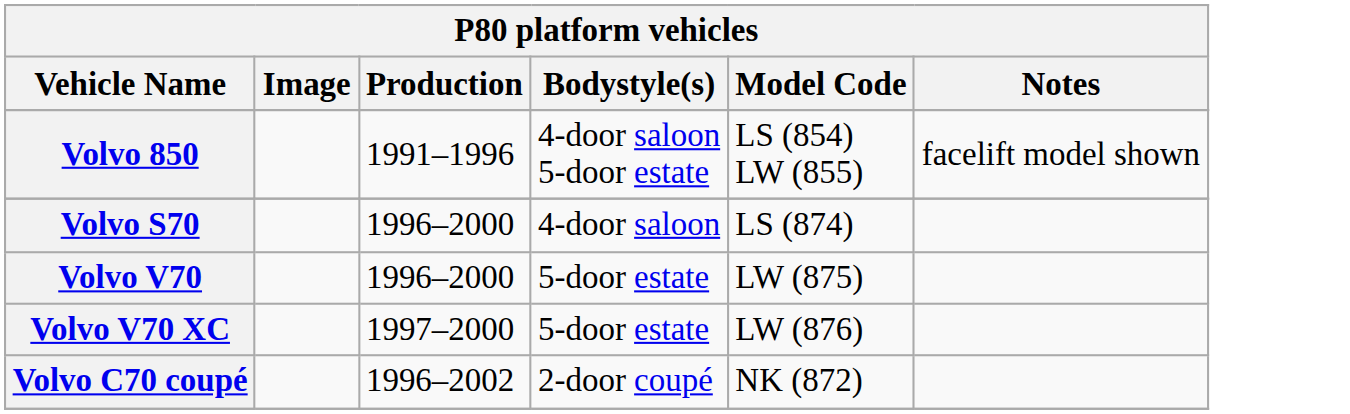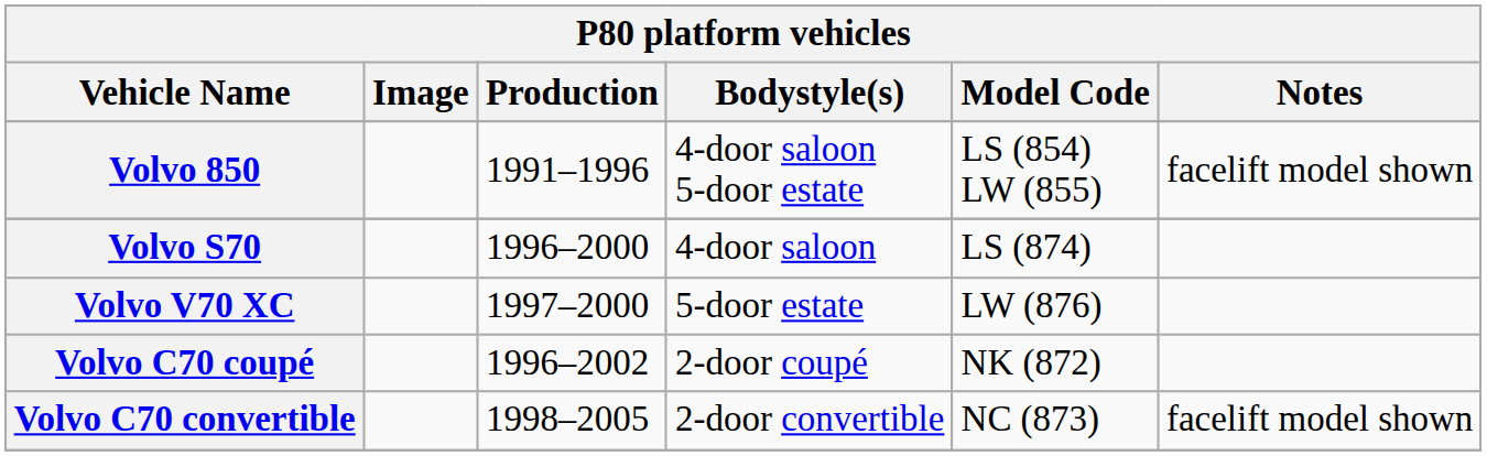 <table class="wikitable">
 <tr>
 <th colspan=6>P80 platform vehicles</th>
 </tr>
 <tr>
 <th>Vehicle Name</th>
 <th>Image</th>
 <th>Production</th>
 <th>Bodystyle(s)</th>
 <th>Model Code</th>
 <th>Notes</th>
 </tr>
 <tr>
 </tr>
 <tr>
 <th><a href='#'>Volvo 850</a></th>
 <td></td>
 <td>1991–1996</td>
 <td>4-door <a href='#'>saloon</a> <br> 5-door <a href='#'>estate</a></td>
 <td>LS (854) <br> LW (855)</td>
 <td>facelift model shown</td>
 </tr>
 <tr>
 </tr>
 <tr>
 <th><a href='#'>Volvo S70</a></th>
 <td></td>
 <td>1996–2000</td>
 <td>4-door <a href='#'>saloon</a></td>
 <td>LS (874)</td>
 <td></td>
 </tr>
 <tr>
-<th><a href='#'>Volvo V70</a></th>
-<td></td>
-<td>1996–2000</td>
-<td>5-door <a href='#'>estate</a></td>
-<td>LW (875)</td>
-<td></td>
-</tr>
-<tr>
 <th><a href='#'>Volvo V70 XC</a></th>
 <td></td>
 <td>1997–2000</td>
 <td>5-door <a href='#'>estate</a></td>
 <td>LW (876)</td>
 <td></td>
 </tr>
 <tr>
 <th><a href='#'>Volvo C70 coupé</a></th>
 <td></td>
 <td>1996–2002</td>
 <td>2-door <a href='#'>coupé</a></td>
 <td>NK (872)</td>
 <td></td>
 </tr>
 <tr>
+<th><a href='#'>Volvo C70 convertible</a></th>
+<td></td>
+<td>1998–2005</td>
+<td>2-door <a href='#'>convertible</a></td>
+<td>NC (873)</td>
+<td>facelift model shown</td>
+</tr>
+<tr>
 </tr>
 </table>
